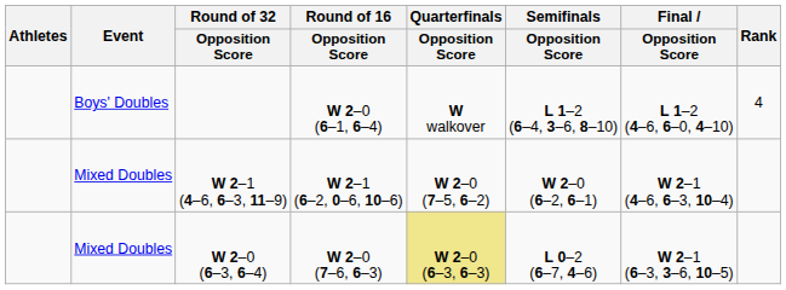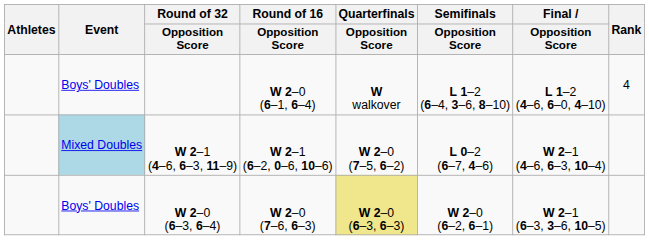 <table class=wikitable style="font-size:90%">
 <tr>
 <th rowspan="2">Athletes</th>
 <th rowspan="2">Event</th>
 <th>Round of 32</th>
 <th>Round of 16</th>
 <th>Quarterfinals</th>
 <th>Semifinals</th>
 <th>Final / </th>
 <th rowspan=2>Rank</th>
 </tr>
 <tr style="font-size:95%">
 <th>Opposition<br>Score</th>
 <th>Opposition<br>Score</th>
 <th>Opposition<br>Score</th>
 <th>Opposition<br>Score</th>
 <th>Opposition<br>Score</th>
 </tr>
 <tr align=center>
 <td align=left><br></td>
 <td align=left><a href='#'>Boys' Doubles</a></td>
 <td></td>
 <td align=center><br><br><strong>W</strong> <strong>2</strong>–0<br> (<strong>6</strong>–1, <strong>6</strong>–4)</td>
 <td align=center><br><br><strong>W</strong><br> walkover</td>
 <td align=center><br><br><strong>L</strong> <strong>1</strong>–2<br> (<strong>6</strong>–4, <strong>3</strong>–6, <strong>8</strong>–10)</td>
 <td align=center><br><br><strong>L</strong> <strong>1</strong>–2<br> (<strong>4</strong>–6, <strong>6</strong>–0, <strong>4</strong>–10)</td>
 <td>4</td>
 </tr>
 <tr align=center>
 <td align=left><br></td>
-<td align=left><a href='#'>Mixed Doubles</a></td>
+<td align=left style="background: lightblue;"><a href='#'>Mixed Doubles</a></td>
 <td align=center><br><br><strong>W</strong> <strong>2</strong>–1<br> (<strong>4</strong>–6, <strong>6</strong>–3, <strong>11</strong>–9)</td>
 <td align=center><br><br><strong>W</strong> <strong>2</strong>–1<br> (<strong>6</strong>–2, <strong>0</strong>–6, <strong>10</strong>–6)</td>
 <td align=center><br><br><strong>W</strong> <strong>2</strong>–0<br> (<strong>7</strong>–5, <strong>6</strong>–2)</td>
-<td align=center><br><br><strong>W</strong> <strong>2</strong>–0<br> (<strong>6</strong>–2, <strong>6</strong>–1)</td>
+<td align=center><br><br><strong>L</strong> <strong>0</strong>–2<br> (<strong>6</strong>–7, <strong>4</strong>–6)</td>
 <td align=center><br><br><strong>W</strong> <strong>2</strong>–1<br> (<strong>4</strong>–6, <strong>6</strong>–3, <strong>10</strong>–4)</td>
 <td></td>
 </tr>
 <tr align=center>
 <td align=left><br></td>
-<td align=left><a href='#'>Mixed Doubles</a></td>
+<td align=left><a href='#'>Boys' Doubles</a></td>
 <td align=center><br><br><strong>W</strong> <strong>2</strong>–0<br> (<strong>6</strong>–3, <strong>6</strong>–4)</td>
 <td align=center><br><br><strong>W</strong> <strong>2</strong>–0<br> (<strong>7</strong>–6, <strong>6</strong>–3)</td>
 <td align=center style="background: khaki;"><br><br><strong>W</strong> <strong>2</strong>–0<br> (<strong>6</strong>–3, <strong>6</strong>–3)</td>
-<td align=center><br><br><strong>L</strong> <strong>0</strong>–2<br> (<strong>6</strong>–7, <strong>4</strong>–6)</td>
+<td align=center><br><br><strong>W</strong> <strong>2</strong>–0<br> (<strong>6</strong>–2, <strong>6</strong>–1)</td>
 <td align=center><br><br><strong>W</strong> <strong>2</strong>–1<br> (<strong>6</strong>–3, <strong>3</strong>–6, <strong>10</strong>–5)</td>
 <td></td>
 </tr>
 </table>
